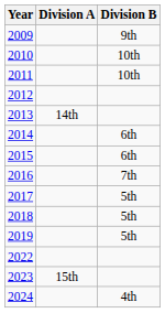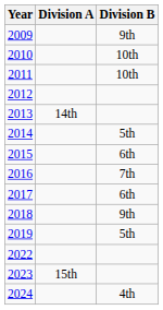 <table class="wikitable" style="text-align:center">
 <tr>
 <th>Year</th>
 <th>Division A</th>
 <th>Division B</th>
 </tr>
 <tr>
 <td><a href='#'>2009</a></td>
 <td></td>
 <td>9th</td>
 </tr>
 <tr>
 <td><a href='#'>2010</a></td>
 <td></td>
 <td>10th</td>
 </tr>
 <tr>
 <td><a href='#'>2011</a></td>
 <td></td>
 <td>10th</td>
 </tr>
 <tr>
 <td><a href='#'>2012</a></td>
 <td></td>
 <td></td>
 </tr>
 <tr>
 <td><a href='#'>2013</a></td>
 <td>14th</td>
 <td></td>
 </tr>
 <tr>
 <td><a href='#'>2014</a></td>
 <td></td>
-<td>6th</td>
+<td>5th</td>
 </tr>
 <tr>
 <td><a href='#'>2015</a></td>
 <td></td>
 <td>6th</td>
 </tr>
 <tr>
 <td><a href='#'>2016</a></td>
 <td></td>
 <td>7th</td>
 </tr>
 <tr>
 <td><a href='#'>2017</a></td>
 <td></td>
-<td>5th</td>
+<td>6th</td>
 </tr>
 <tr>
 <td><a href='#'>2018</a></td>
 <td></td>
-<td>5th</td>
+<td>9th</td>
 </tr>
 <tr>
 <td><a href='#'>2019</a></td>
 <td></td>
 <td>5th</td>
 </tr>
 <tr>
 <td><a href='#'>2022</a></td>
 <td></td>
 <td></td>
 </tr>
 <tr>
 <td><a href='#'>2023</a></td>
 <td>15th</td>
 <td></td>
 </tr>
 <tr>
 <td><a href='#'>2024</a></td>
 <td></td>
 <td>4th</td>
 </tr>
 </table>
